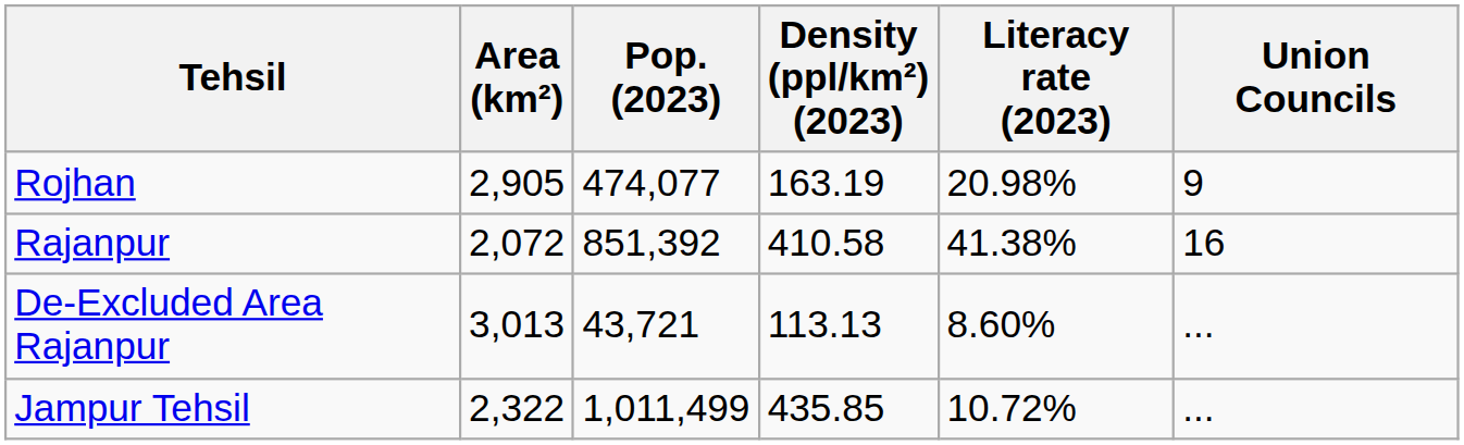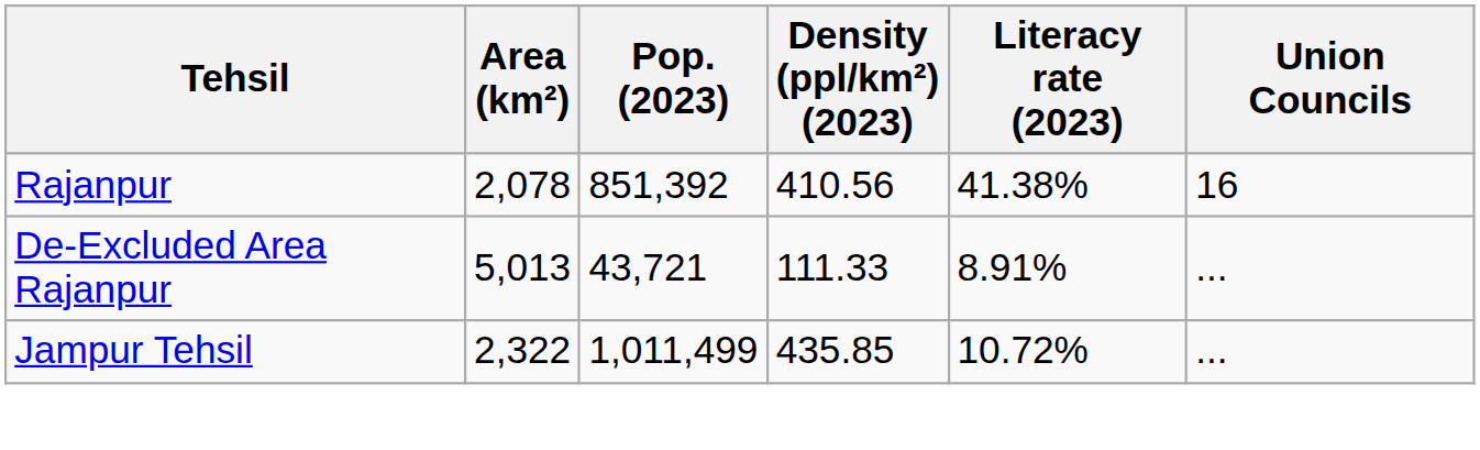 <table class="wikitable sortable static-row-numbers static-row-header-hash">
 <tr>
 <th>Tehsil</th>
 <th>Area<br>(km²)</th>
 <th>Pop.<br>(2023)</th>
 <th>Density<br>(ppl/km²)<br>(2023)</th>
 <th>Literacy rate<br>(2023)</th>
 <th>Union Councils</th>
 </tr>
 <tr>
-<td><a href='#'>Rojhan</a></td>
-<td>2,905</td>
-<td>474,077</td>
-<td>163.19</td>
-<td>20.98%</td>
-<td>9</td>
-</tr>
-<tr>
 <td><a href='#'>Rajanpur</a></td>
-<td>2,072</td>
+<td>2,078</td>
 <td>851,392</td>
-<td>410.58</td>
+<td>410.56</td>
 <td>41.38%</td>
 <td>16</td>
 </tr>
 <tr>
 <td><a href='#'>De-Excluded Area Rajanpur</a></td>
-<td>3,013</td>
+<td>5,013</td>
 <td>43,721</td>
-<td>113.13</td>
-<td>8.60%</td>
+<td>111.33</td>
+<td>8.91%</td>
 <td>...</td>
 </tr>
 <tr>
 <td><a href='#'>Jampur Tehsil</a></td>
 <td>2,322</td>
 <td>1,011,499</td>
 <td>435.85</td>
 <td>10.72%</td>
 <td>...</td>
 </tr>
 </table>
